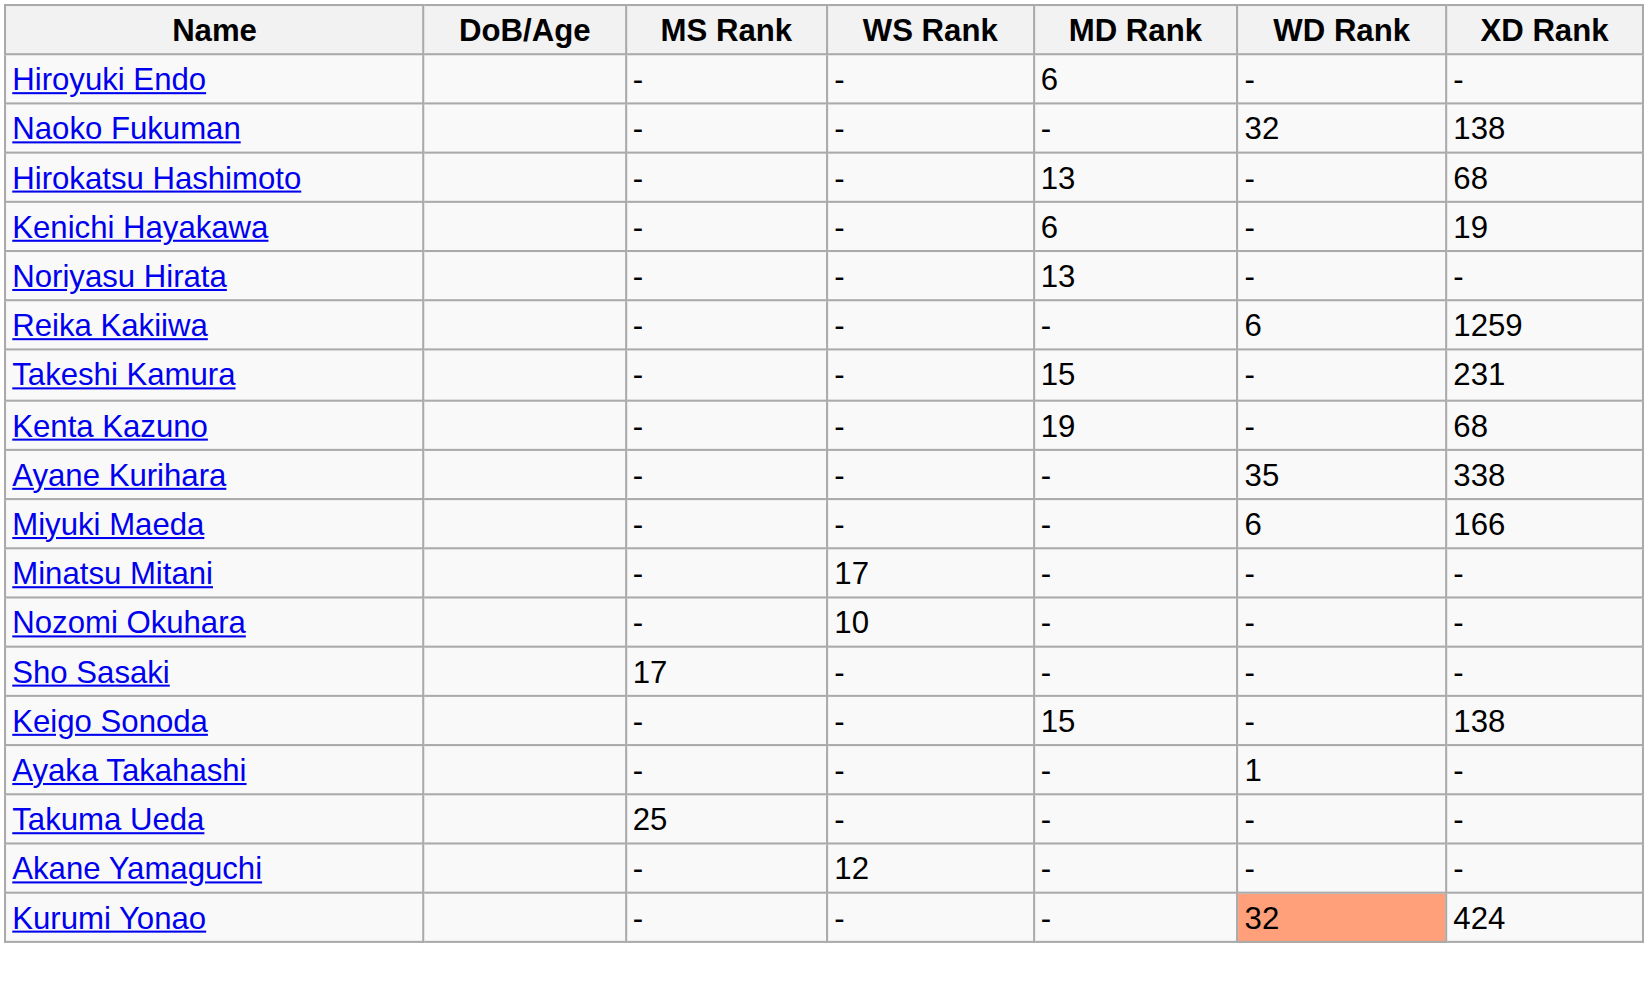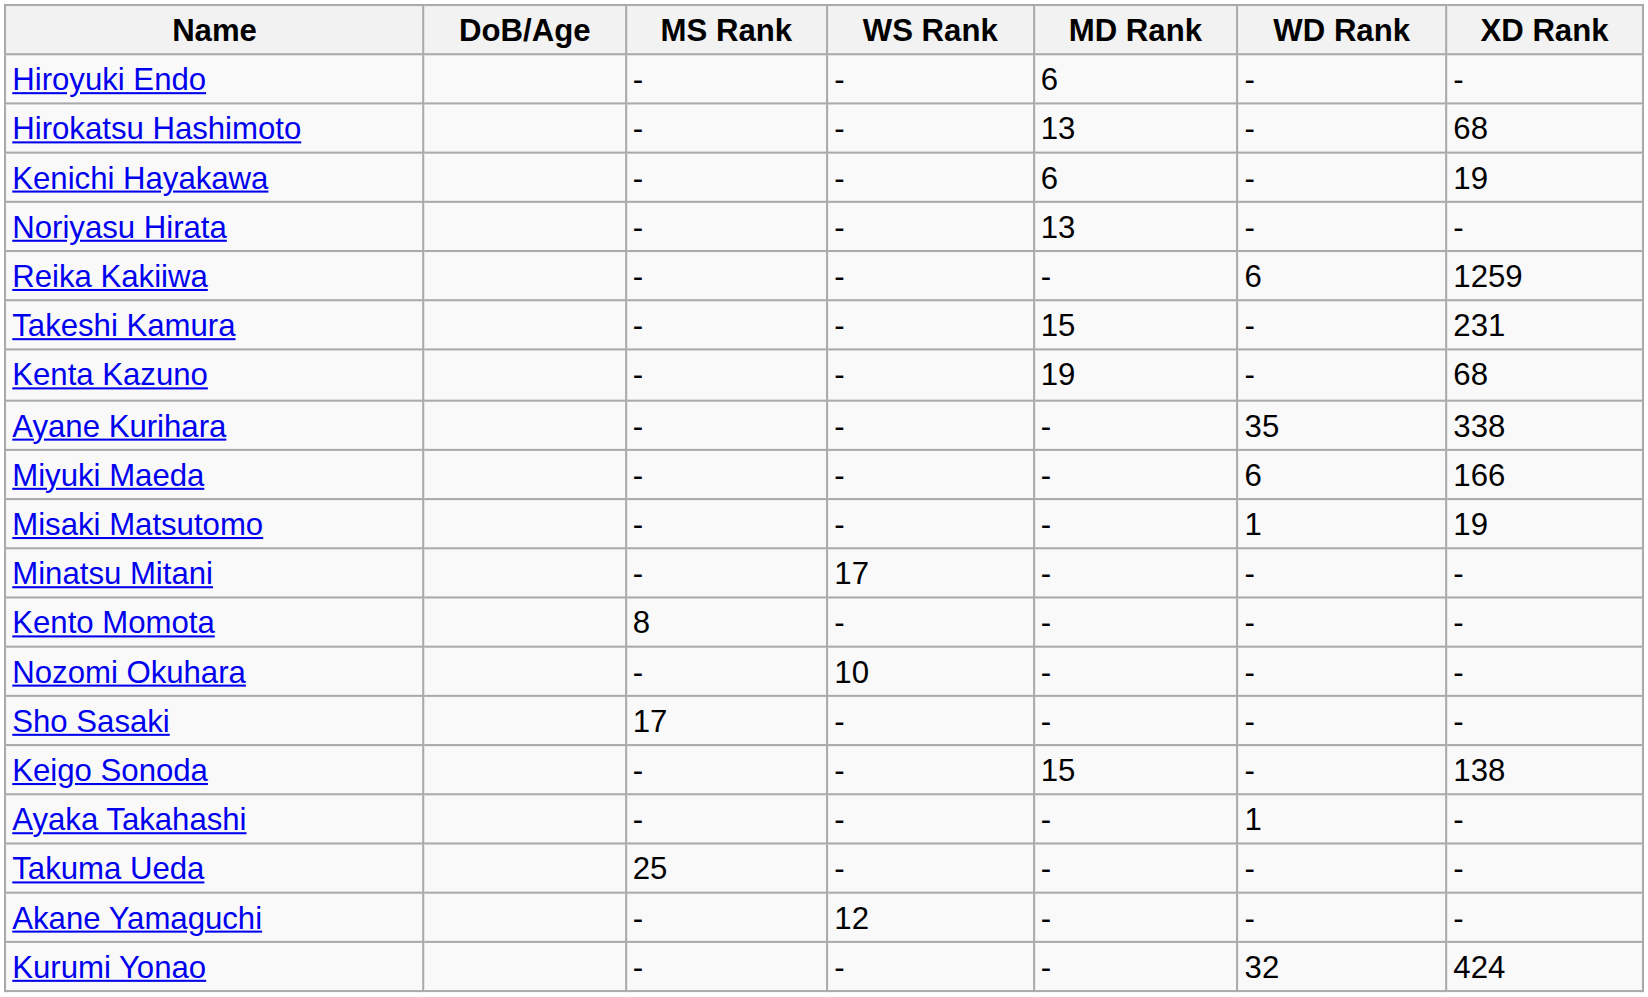 <table class="wikitable"  style="width:800px; font-size:95%;">
 <tr>
 <th align="left">Name</th>
 <th align="left">DoB/Age</th>
 <th align="left">MS Rank</th>
 <th align="left">WS Rank</th>
 <th align="left">MD Rank</th>
 <th align="left">WD Rank</th>
 <th align="left">XD Rank</th>
 </tr>
 <tr>
 <td><a href='#'>Hiroyuki Endo</a></td>
 <td></td>
 <td>-</td>
 <td>-</td>
 <td>6</td>
 <td>-</td>
 <td>-</td>
-</tr>
-<tr>
-<td><a href='#'>Naoko Fukuman</a></td>
-<td></td>
-<td>-</td>
-<td>-</td>
-<td>-</td>
-<td>32</td>
-<td>138</td>
 </tr>
 <tr>
 <td><a href='#'>Hirokatsu Hashimoto</a></td>
 <td></td>
 <td>-</td>
 <td>-</td>
 <td>13</td>
 <td>-</td>
 <td>68</td>
 </tr>
 <tr>
 <td><a href='#'>Kenichi Hayakawa</a></td>
 <td></td>
 <td>-</td>
 <td>-</td>
 <td>6</td>
 <td>-</td>
 <td>19</td>
 </tr>
 <tr>
 <td><a href='#'>Noriyasu Hirata</a></td>
 <td></td>
 <td>-</td>
 <td>-</td>
 <td>13</td>
 <td>-</td>
 <td>-</td>
 </tr>
 <tr>
 <td><a href='#'>Reika Kakiiwa</a></td>
 <td></td>
 <td>-</td>
 <td>-</td>
 <td>-</td>
 <td>6</td>
 <td>1259</td>
 </tr>
 <tr>
 <td><a href='#'>Takeshi Kamura</a></td>
 <td></td>
 <td>-</td>
 <td>-</td>
 <td>15</td>
 <td>-</td>
 <td>231</td>
 </tr>
 <tr>
 <td><a href='#'>Kenta Kazuno</a></td>
 <td></td>
 <td>-</td>
 <td>-</td>
 <td>19</td>
 <td>-</td>
 <td>68</td>
 </tr>
 <tr>
 <td><a href='#'>Ayane Kurihara</a></td>
 <td></td>
 <td>-</td>
 <td>-</td>
 <td>-</td>
 <td>35</td>
 <td>338</td>
 </tr>
 <tr>
 <td><a href='#'>Miyuki Maeda</a></td>
 <td></td>
 <td>-</td>
 <td>-</td>
 <td>-</td>
 <td>6</td>
 <td>166</td>
 </tr>
 <tr>
+<td><a href='#'>Misaki Matsutomo</a></td>
+<td></td>
+<td>-</td>
+<td>-</td>
+<td>-</td>
+<td>1</td>
+<td>19</td>
+</tr>
+<tr>
 <td><a href='#'>Minatsu Mitani</a></td>
 <td></td>
 <td>-</td>
 <td>17</td>
+<td>-</td>
+<td>-</td>
+<td>-</td>
+</tr>
+<tr>
+<td><a href='#'>Kento Momota</a></td>
+<td></td>
+<td>8</td>
+<td>-</td>
 <td>-</td>
 <td>-</td>
 <td>-</td>
 </tr>
 <tr>
 <td><a href='#'>Nozomi Okuhara</a></td>
 <td></td>
 <td>-</td>
 <td>10</td>
 <td>-</td>
 <td>-</td>
 <td>-</td>
 </tr>
 <tr>
 <td><a href='#'>Sho Sasaki</a></td>
 <td></td>
 <td>17</td>
 <td>-</td>
 <td>-</td>
 <td>-</td>
 <td>-</td>
 </tr>
 <tr>
 <td><a href='#'>Keigo Sonoda</a></td>
 <td></td>
 <td>-</td>
 <td>-</td>
 <td>15</td>
 <td>-</td>
 <td>138</td>
 </tr>
 <tr>
 <td><a href='#'>Ayaka Takahashi</a></td>
 <td></td>
 <td>-</td>
 <td>-</td>
 <td>-</td>
 <td>1</td>
 <td>-</td>
 </tr>
 <tr>
 <td><a href='#'>Takuma Ueda</a></td>
 <td></td>
 <td>25</td>
 <td>-</td>
 <td>-</td>
 <td>-</td>
 <td>-</td>
 </tr>
 <tr>
 <td><a href='#'>Akane Yamaguchi</a></td>
 <td></td>
 <td>-</td>
 <td>12</td>
 <td>-</td>
 <td>-</td>
 <td>-</td>
 </tr>
 <tr>
 <td><a href='#'>Kurumi Yonao</a></td>
 <td></td>
 <td>-</td>
 <td>-</td>
 <td>-</td>
-<td style="background: lightsalmon;">32</td>
+<td>32</td>
 <td>424</td>
 </tr>
 </table>
